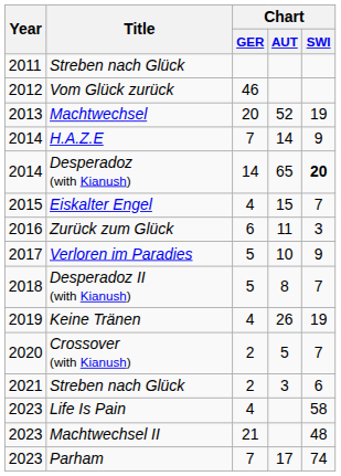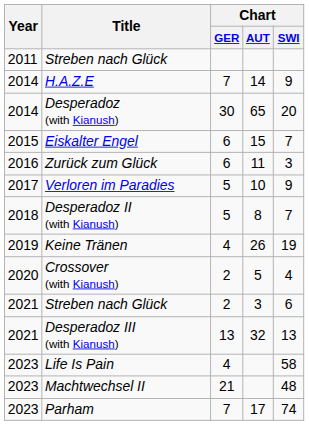 <table class="wikitable">
 <tr>
 <th width="28" rowspan="2">Year</th>
 <th width="187" rowspan="2">Title</th>
 <th colspan="3">Chart</th>
 </tr>
 <tr>
 <th width="28"><small><a href='#'>GER</a></small></th>
 <th width="28"><small><a href='#'>AUT</a></small></th>
 <th width="28"><small><a href='#'>SWI</a></small></th>
 </tr>
 <tr>
 <td>2011</td>
 <td><em>Streben nach Glück</em></td>
 <td align="center"></td>
 <td align="center"></td>
 <td align="center"></td>
 </tr>
 <tr>
-<td>2012</td>
-<td><em>Vom Glück zurück</em></td>
-<td align="center">46</td>
-<td align="center"></td>
-<td align="center"></td>
-</tr>
-<tr>
-<td>2013</td>
-<td><em><a href='#'>Machtwechsel</a></em></td>
-<td align="center">20</td>
-<td align="center">52</td>
-<td align="center">19</td>
-</tr>
-<tr>
 <td>2014</td>
 <td><em><a href='#'>H.A.Z.E</a></em></td>
 <td align="center">7</td>
 <td align="center">14</td>
 <td align="center">9</td>
 </tr>
 <tr>
 <td>2014</td>
 <td><em>Desperadoz</em> <br><small>(with <a href='#'>Kianush</a>)</small></td>
-<td align="center">14</td>
+<td align="center">30</td>
 <td align="center">65</td>
-<td align="center"><strong>20</strong></td>
+<td align="center">20</td>
 </tr>
 <tr>
 <td>2015</td>
 <td><em><a href='#'>Eiskalter Engel</a></em></td>
-<td align="center">4</td>
+<td align="center">6</td>
 <td align="center">15</td>
 <td align="center">7</td>
 </tr>
 <tr>
 <td>2016</td>
 <td><em>Zurück zum Glück</em></td>
 <td align="center">6</td>
 <td align="center">11</td>
 <td align="center">3</td>
 </tr>
 <tr>
 <td>2017</td>
 <td><em><a href='#'>Verloren im Paradies</a></em></td>
 <td align="center">5</td>
 <td align="center">10</td>
 <td align="center">9</td>
 </tr>
 <tr>
 <td>2018</td>
 <td><em>Desperadoz II</em> <br><small>(with <a href='#'>Kianush</a>)</small></td>
 <td align="center">5</td>
 <td align="center">8</td>
 <td align="center">7</td>
 </tr>
 <tr>
 <td>2019</td>
 <td><em>Keine Tränen</em></td>
 <td align="center">4</td>
 <td align="center">26</td>
 <td align="center">19</td>
 </tr>
 <tr>
 <td>2020</td>
 <td><em>Crossover</em> <br><small>(with <a href='#'>Kianush</a>)</small></td>
 <td align="center">2</td>
 <td align="center">5</td>
-<td align="center">7</td>
+<td align="center">4</td>
 </tr>
 <tr>
 <td>2021</td>
 <td><em>Streben nach Glück</em></td>
 <td align="center">2</td>
 <td align="center">3</td>
 <td align="center">6</td>
+</tr>
+<tr>
+<td>2021</td>
+<td><em>Desperadoz III</em> <br><small>(with <a href='#'>Kianush</a>)</small></td>
+<td align="center">13</td>
+<td align="center">32</td>
+<td align="center">13</td>
 </tr>
 <tr>
 <td>2023</td>
 <td><em>Life Is Pain</em></td>
 <td align="center">4</td>
 <td align="center"></td>
 <td align="center">58</td>
 </tr>
 <tr>
 <td>2023</td>
 <td><em>Machtwechsel II</em></td>
 <td align="center">21</td>
 <td align="center"></td>
 <td align="center">48</td>
 </tr>
 <tr>
 <td>2023</td>
 <td><em>Parham</em></td>
 <td align="center">7</td>
 <td align="center">17</td>
 <td align="center">74</td>
 </tr>
 </table>
